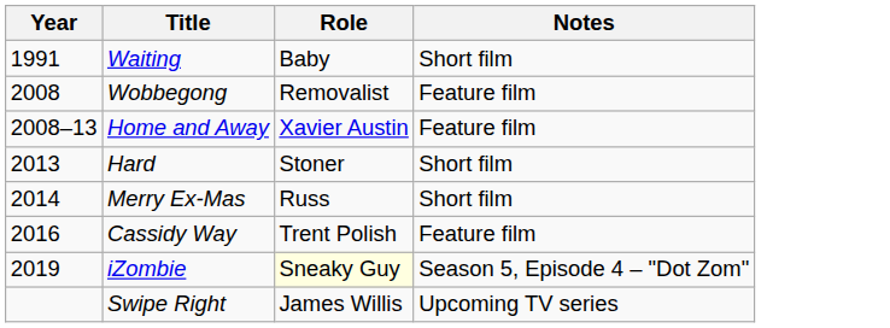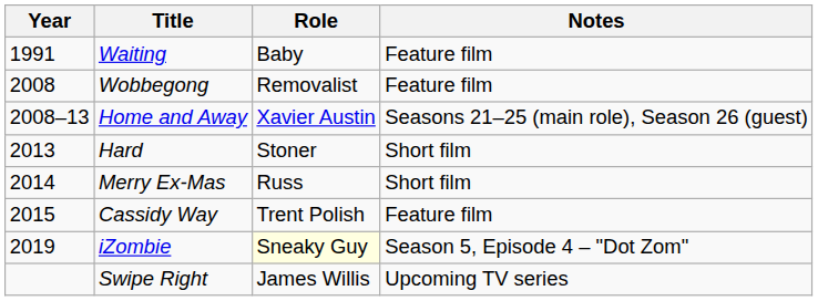 <table class="wikitable">
 <tr>
 <th>Year</th>
 <th>Title</th>
 <th>Role</th>
 <th>Notes</th>
 </tr>
 <tr>
 <td>1991</td>
 <td><em><a href='#'>Waiting</a></em></td>
 <td>Baby</td>
-<td>Short film</td>
+<td>Feature film</td>
 </tr>
 <tr>
 <td>2008</td>
 <td><em>Wobbegong</em></td>
 <td>Removalist</td>
 <td>Feature film</td>
 </tr>
 <tr>
 <td>2008–13</td>
 <td><em><a href='#'>Home and Away</a></em></td>
 <td><a href='#'>Xavier Austin</a></td>
-<td>Feature film</td>
+<td>Seasons 21–25 (main role), Season 26 (guest)</td>
 </tr>
 <tr>
 <td>2013</td>
 <td><em>Hard</em></td>
 <td>Stoner</td>
 <td>Short film</td>
 </tr>
 <tr>
 <td>2014</td>
 <td><em>Merry Ex-Mas</em></td>
 <td>Russ</td>
 <td>Short film</td>
 </tr>
 <tr>
-<td>2016</td>
+<td>2015</td>
 <td><em>Cassidy Way</em></td>
 <td>Trent Polish</td>
 <td>Feature film</td>
 </tr>
 <tr>
 <td>2019</td>
 <td><em><a href='#'>iZombie</a></em></td>
 <td style="background: lightyellow;">Sneaky Guy</td>
 <td>Season 5, Episode 4 – "Dot Zom"</td>
 </tr>
 <tr>
 <td></td>
 <td><em>Swipe Right</em></td>
 <td>James Willis</td>
 <td>Upcoming TV series</td>
 </tr>
 </table>
